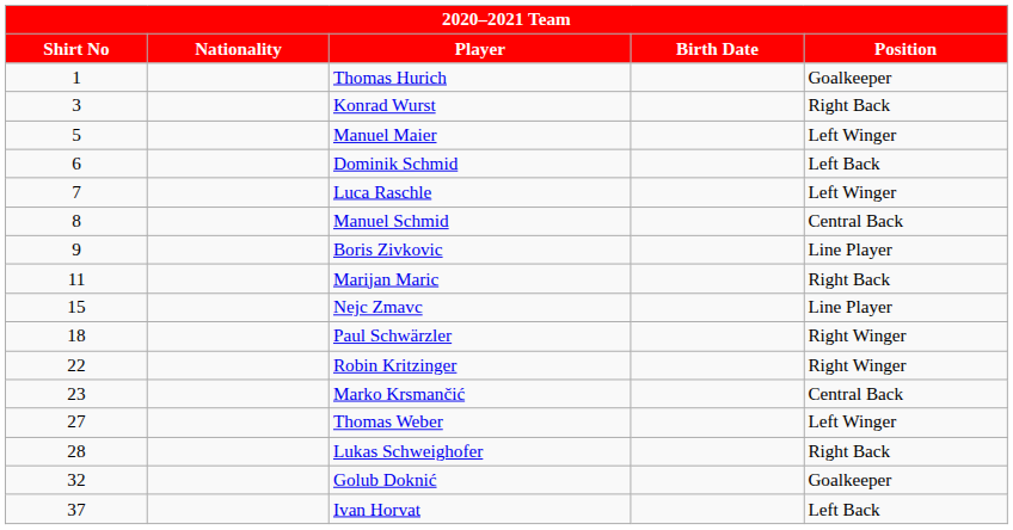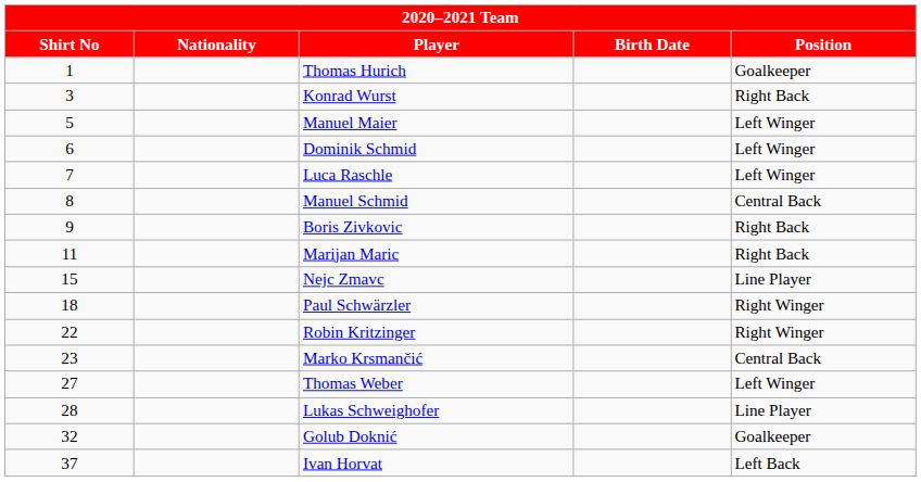 <table class="wikitable collapsible collapsed" style="width:100%;">
 <tr>
 <th colspan=5 style="background-color:#FF0000;color:white;text-align:center;"><strong>2020–2021 Team</strong></th>
 </tr>
 <tr>
 <th style="color:white; background:#FF0000">Shirt No</th>
 <th style="color:white; background:#FF0000">Nationality</th>
 <th style="color:white; background:#FF0000">Player</th>
 <th style="color:white; background:#FF0000">Birth Date</th>
 <th style="color:white; background:#FF0000">Position</th>
 </tr>
 <tr>
 <td align=center>1</td>
 <td></td>
 <td><a href='#'>Thomas Hurich</a></td>
 <td></td>
 <td>Goalkeeper</td>
 </tr>
 <tr>
 <td align=center>3</td>
 <td></td>
 <td><a href='#'>Konrad Wurst</a></td>
 <td></td>
 <td>Right Back</td>
 </tr>
 <tr>
 <td align=center>5</td>
 <td></td>
 <td><a href='#'>Manuel Maier</a></td>
 <td></td>
 <td>Left Winger</td>
 </tr>
 <tr>
 <td align=center>6</td>
 <td></td>
 <td><a href='#'>Dominik Schmid</a></td>
 <td></td>
-<td>Left Back</td>
+<td>Left Winger</td>
 </tr>
 <tr>
 <td align=center>7</td>
 <td></td>
 <td><a href='#'>Luca Raschle</a></td>
 <td></td>
 <td>Left Winger</td>
 </tr>
 <tr>
 <td align=center>8</td>
 <td></td>
 <td><a href='#'>Manuel Schmid</a></td>
 <td></td>
 <td>Central Back</td>
 </tr>
 <tr>
 <td align=center>9</td>
 <td></td>
 <td><a href='#'>Boris Zivkovic</a></td>
 <td></td>
-<td>Line Player</td>
+<td>Right Back</td>
 </tr>
 <tr>
 <td align=center>11</td>
 <td></td>
 <td><a href='#'>Marijan Maric</a></td>
 <td></td>
 <td>Right Back</td>
 </tr>
 <tr>
 <td align=center>15</td>
 <td></td>
 <td><a href='#'>Nejc Zmavc</a></td>
 <td></td>
 <td>Line Player</td>
 </tr>
 <tr>
 <td align=center>18</td>
 <td></td>
 <td><a href='#'>Paul Schwärzler</a></td>
 <td></td>
 <td>Right Winger</td>
 </tr>
 <tr>
 <td align=center>22</td>
 <td></td>
 <td><a href='#'>Robin Kritzinger</a></td>
 <td></td>
 <td>Right Winger</td>
 </tr>
 <tr>
 <td align=center>23</td>
 <td></td>
 <td><a href='#'>Marko Krsmančić</a></td>
 <td></td>
 <td>Central Back</td>
 </tr>
 <tr>
 <td align=center>27</td>
 <td></td>
 <td><a href='#'>Thomas Weber</a></td>
 <td></td>
 <td>Left Winger</td>
 </tr>
 <tr>
 <td align=center>28</td>
 <td></td>
 <td><a href='#'>Lukas Schweighofer</a></td>
 <td></td>
-<td>Right Back</td>
+<td>Line Player</td>
 </tr>
 <tr>
 <td align=center>32</td>
 <td></td>
 <td><a href='#'>Golub Doknić</a></td>
 <td></td>
 <td>Goalkeeper</td>
 </tr>
 <tr>
 <td align=center>37</td>
 <td></td>
 <td><a href='#'>Ivan Horvat</a></td>
 <td></td>
 <td>Left Back</td>
 </tr>
 </table>
